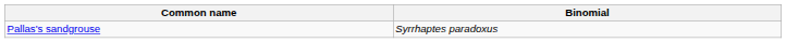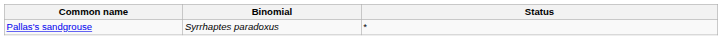 <table width=60% class="wikitable">
 <tr>
 <th width=15%>Common name</th>
 <th width=15%>Binomial</th>
+<th width=30%>Status</th>
 </tr>
 <tr>
 <td><a href='#'>Pallas's sandgrouse</a></td>
 <td><em>Syrrhaptes paradoxus</em></td>
+<td>*</td>
 </tr>
 </table>
